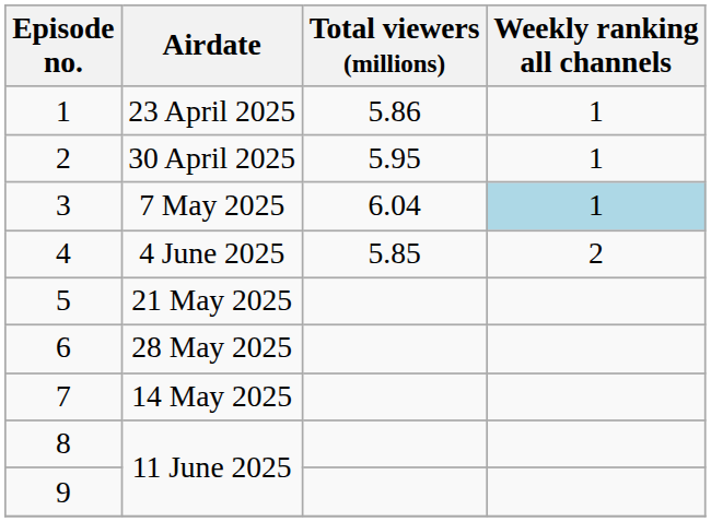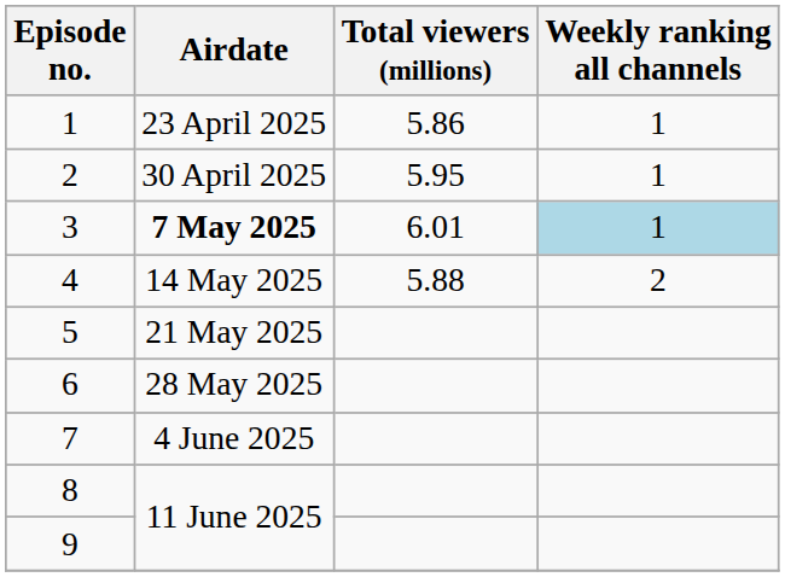 <table class="wikitable" style="text-align:center;">
 <tr>
 <th>Episode<br>no.</th>
 <th>Airdate</th>
 <th>Total viewers<br><small>(millions)</small></th>
 <th>Weekly ranking<br>all channels</th>
 </tr>
 <tr>
 <td>1</td>
 <td>23 April 2025</td>
 <td>5.86</td>
 <td>1</td>
 </tr>
 <tr>
 <td>2</td>
 <td>30 April 2025</td>
 <td>5.95</td>
 <td>1</td>
 </tr>
 <tr>
 <td>3</td>
-<td>7 May 2025</td>
-<td>6.04</td>
+<td><strong>7 May 2025</strong></td>
+<td>6.01</td>
 <td style="background: lightblue;">1</td>
 </tr>
 <tr>
 <td>4</td>
-<td>4 June 2025</td>
-<td>5.85</td>
+<td>14 May 2025</td>
+<td>5.88</td>
 <td>2</td>
 </tr>
 <tr>
 <td>5</td>
 <td>21 May 2025</td>
 <td></td>
 <td></td>
 </tr>
 <tr>
 <td>6</td>
 <td>28 May 2025</td>
 <td></td>
 <td></td>
 </tr>
 <tr>
 <td>7</td>
-<td>14 May 2025</td>
+<td>4 June 2025</td>
 <td></td>
 <td></td>
 </tr>
 <tr>
 <td>8</td>
 <td rowspan="2">11 June 2025</td>
 <td></td>
 <td></td>
 </tr>
 <tr>
 <td>9</td>
 <td></td>
 <td></td>
 </tr>
 <tr>
 </tr>
 </table>
